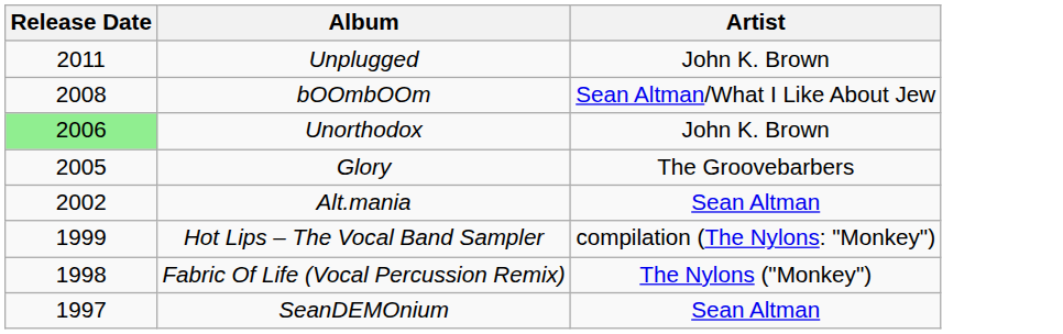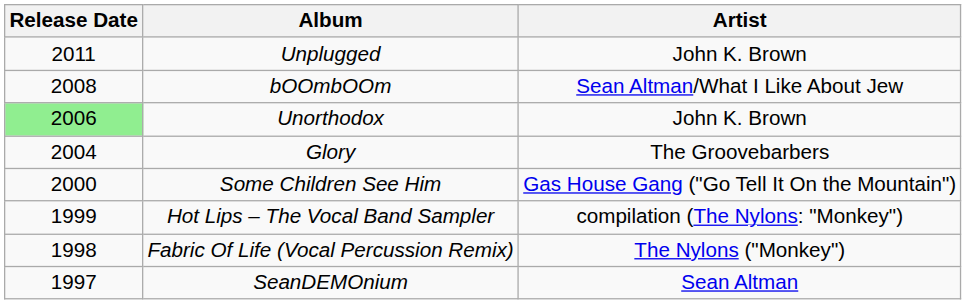 <table class="wikitable">
 <tr>
 <th align="center" valign="top"><strong>Release Date</strong></th>
 <th align="center" valign="top"><strong>Album</strong></th>
 <th align="center" valign="top"><strong>Artist</strong></th>
 </tr>
 <tr>
 <td align="center" valign="middle">2011</td>
 <td align="center" valign="middle"><em>Unplugged</em></td>
 <td align="center" valign="middle">John K. Brown</td>
 </tr>
 <tr>
 <td align="center" valign="middle">2008</td>
 <td align="center" valign="middle"><em>bOOmbOOm</em></td>
 <td align="center" valign="middle"><a href='#'>Sean Altman</a>/What I Like About Jew</td>
 </tr>
 <tr>
 <td align="center" valign="middle" style="background: lightgreen;">2006</td>
 <td align="center" valign="middle"><em>Unorthodox</em></td>
 <td align="center" valign="middle">John K. Brown</td>
 </tr>
 <tr>
-<td align="center" valign="middle">2005</td>
+<td align="center" valign="middle">2004</td>
 <td align="center" valign="middle"><em>Glory</em></td>
 <td align="center" valign="middle">The Groovebarbers</td>
 </tr>
 <tr>
-<td align="center" valign="middle">2002</td>
-<td align="center" valign="middle"><em>Alt.mania</em></td>
-<td align="center" valign="middle"><a href='#'>Sean Altman</a></td>
+<td align="center" valign="middle">2000</td>
+<td align="center" valign="middle"><em>Some Children See Him</em></td>
+<td align="center" valign="middle"><a href='#'>Gas House Gang</a> ("Go Tell It On the Mountain")</td>
 </tr>
 <tr>
 <td align="center" valign="middle">1999</td>
 <td align="center" valign="middle"><em>Hot Lips – The Vocal Band Sampler</em></td>
 <td align="center" valign="middle">compilation (<a href='#'>The Nylons</a>: "Monkey")</td>
 </tr>
 <tr>
 <td align="center" valign="middle">1998</td>
 <td align="center" valign="middle"><em>Fabric Of Life (Vocal Percussion Remix)</em></td>
 <td align="center" valign="middle"><a href='#'>The Nylons</a> ("Monkey")</td>
 </tr>
 <tr>
 <td align="center" valign="middle">1997</td>
 <td align="center" valign="middle"><em>SeanDEMOnium</em></td>
 <td align="center" valign="middle"><a href='#'>Sean Altman</a></td>
 </tr>
 </table>
